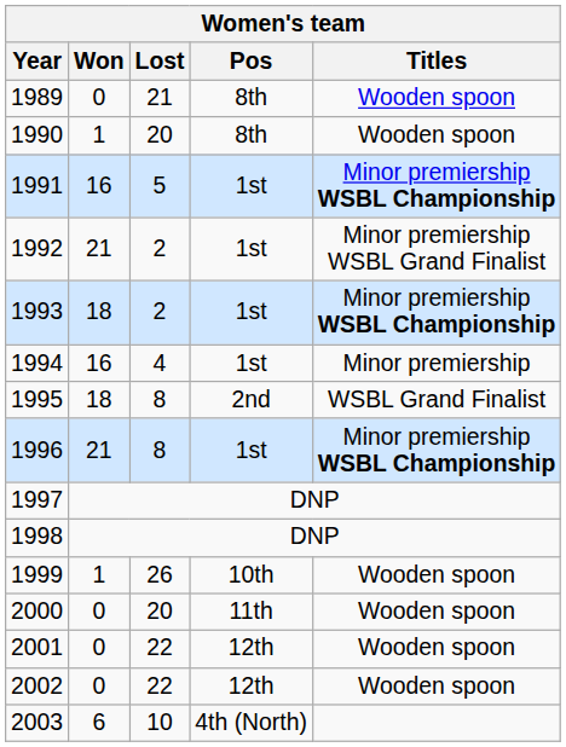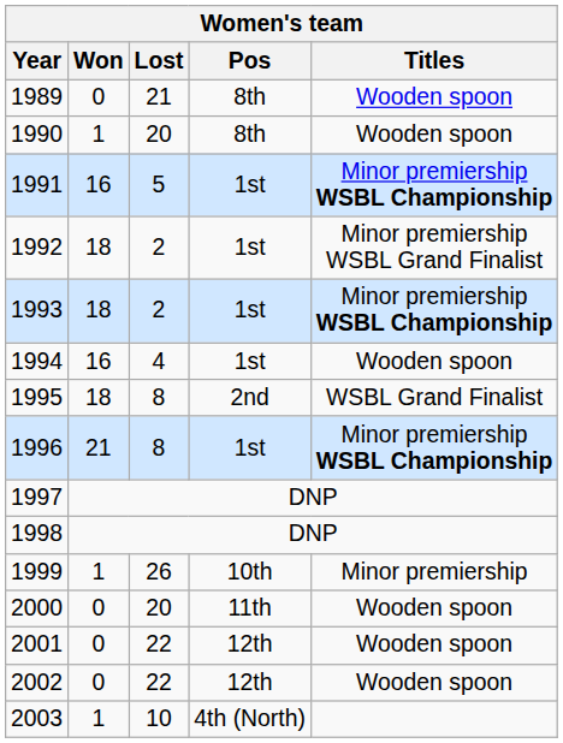 <table class="wikitable sortable" style="text-align:center">
 <tr>
 <th colspan="5">Women's team</th>
 </tr>
 <tr>
 <th>Year</th>
 <th>Won</th>
 <th>Lost</th>
 <th>Pos</th>
 <th>Titles</th>
 </tr>
 <tr>
 <td>1989</td>
 <td>0</td>
 <td>21</td>
 <td>8th</td>
 <td><a href='#'>Wooden spoon</a></td>
 </tr>
 <tr>
 <td>1990</td>
 <td>1</td>
 <td>20</td>
 <td>8th</td>
 <td>Wooden spoon</td>
 </tr>
 <tr bgcolor="#D0E7FF">
 <td>1991</td>
 <td>16</td>
 <td>5</td>
 <td>1st</td>
 <td><a href='#'>Minor premiership</a><br><strong>WSBL Championship</strong></td>
 </tr>
 <tr>
 <td>1992</td>
-<td>21</td>
+<td>18</td>
 <td>2</td>
 <td>1st</td>
 <td>Minor premiership<br>WSBL Grand Finalist</td>
 </tr>
 <tr bgcolor="#D0E7FF">
 <td>1993</td>
 <td>18</td>
 <td>2</td>
 <td>1st</td>
 <td>Minor premiership<br><strong>WSBL Championship</strong></td>
 </tr>
 <tr>
 <td>1994</td>
 <td>16</td>
 <td>4</td>
 <td>1st</td>
-<td>Minor premiership</td>
+<td>Wooden spoon</td>
 </tr>
 <tr>
 <td>1995</td>
 <td>18</td>
 <td>8</td>
 <td>2nd</td>
 <td>WSBL Grand Finalist</td>
 </tr>
 <tr bgcolor="#D0E7FF">
 <td>1996</td>
 <td>21</td>
 <td>8</td>
 <td>1st</td>
 <td>Minor premiership<br><strong>WSBL Championship</strong></td>
 </tr>
 <tr>
 <td>1997</td>
 <td colspan="4">DNP</td>
 </tr>
 <tr>
 <td>1998</td>
 <td colspan="4">DNP</td>
 </tr>
 <tr>
 <td>1999</td>
 <td>1</td>
 <td>26</td>
 <td>10th</td>
-<td>Wooden spoon</td>
+<td>Minor premiership</td>
 </tr>
 <tr>
 <td>2000</td>
 <td>0</td>
 <td>20</td>
 <td>11th</td>
 <td>Wooden spoon</td>
 </tr>
 <tr>
 <td>2001</td>
 <td>0</td>
 <td>22</td>
 <td>12th</td>
 <td>Wooden spoon</td>
 </tr>
 <tr>
 <td>2002</td>
 <td>0</td>
 <td>22</td>
 <td>12th</td>
 <td>Wooden spoon</td>
 </tr>
 <tr>
 <td>2003</td>
-<td>6</td>
+<td>1</td>
 <td>10</td>
 <td>4th (North)</td>
 <td></td>
 </tr>
 </table>
